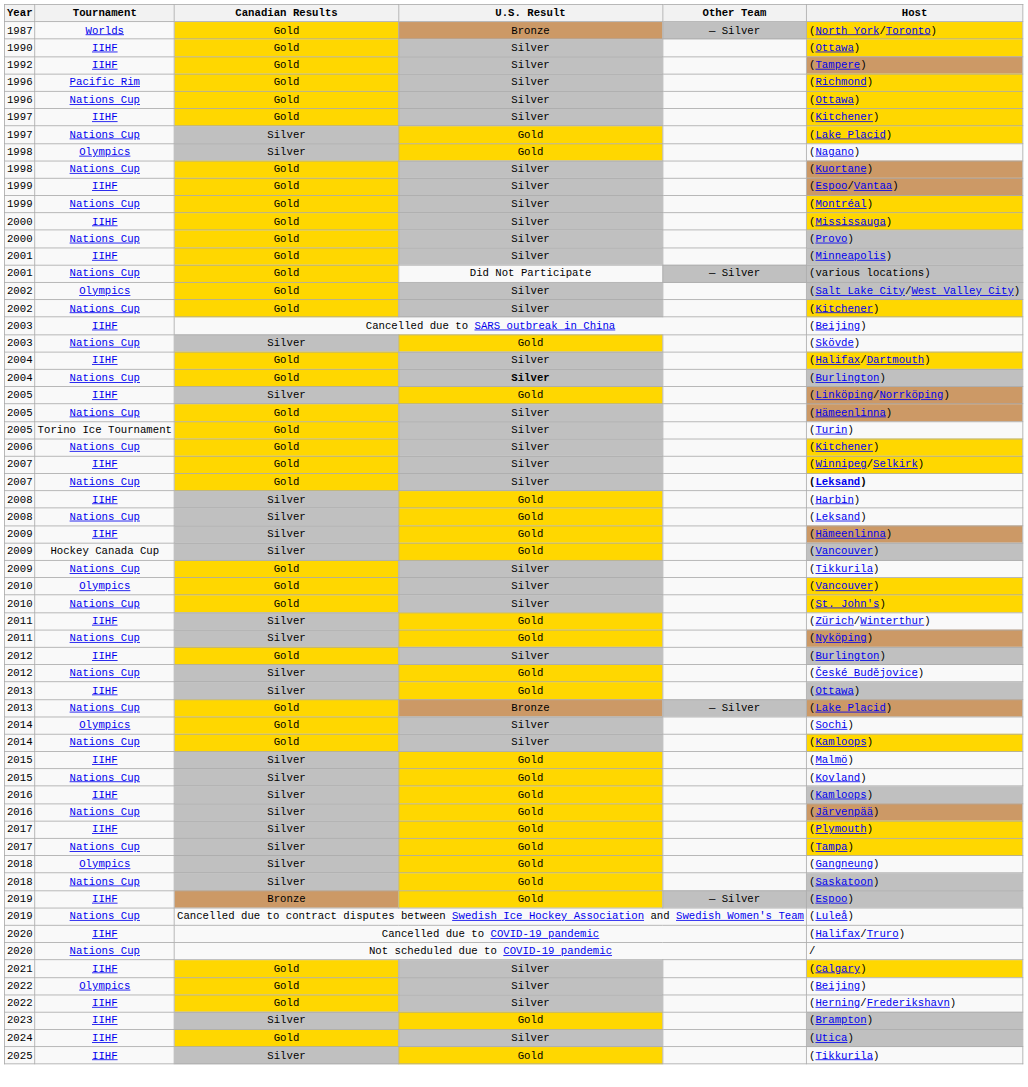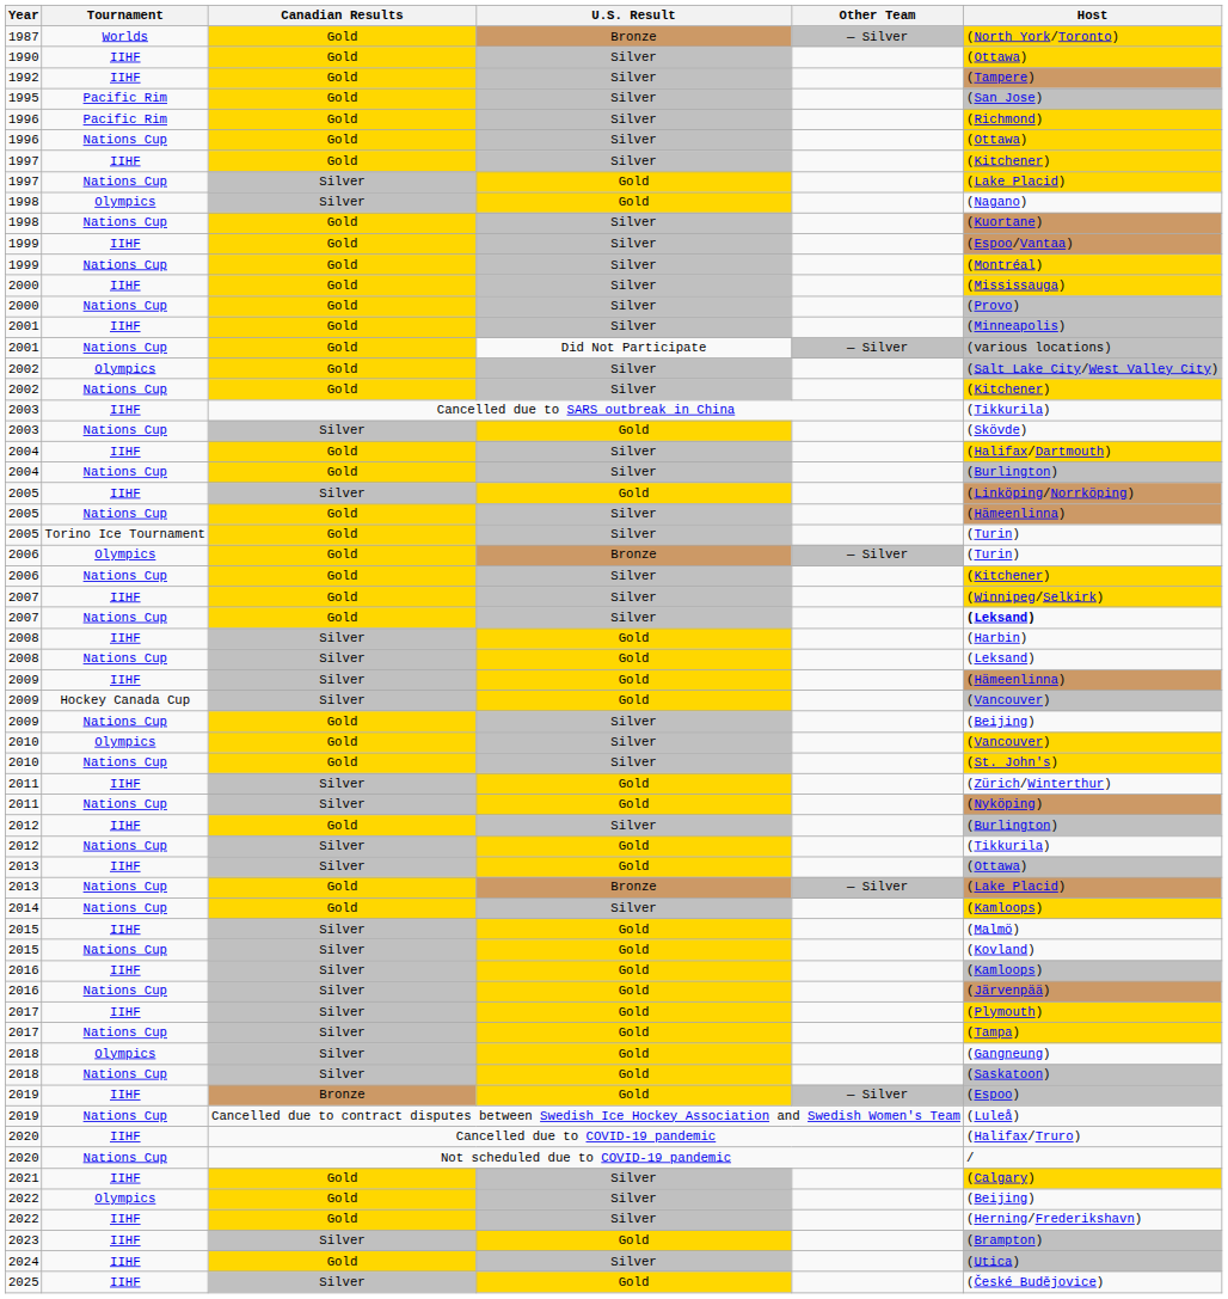 <table class="wikitable sortable">
 <tr>
 <th scope="col">Year</th>
 <th scope="col">Tournament</th>
 <th scope="col">Canadian Results</th>
 <th scope="col">U.S. Result</th>
 <th scope="col">Other Team</th>
 <th scope="col">Host</th>
 </tr>
 <tr>
 <td>1987</td>
 <td align=center><a href='#'>Worlds</a></td>
 <td align=center style="background:Gold">Gold</td>
 <td align=center style="background:#c96;">Bronze</td>
 <td align=center style="background:Silver"> — Silver</td>
 <td align=left style="background:Gold"> (<a href='#'>North York</a>/<a href='#'>Toronto</a>)</td>
 </tr>
 <tr>
 <td>1990</td>
 <td align=center><a href='#'>IIHF</a></td>
 <td align=center style="background:Gold">Gold</td>
 <td align=center style="background:Silver">Silver</td>
 <td></td>
 <td align=left style="background:Gold"> (<a href='#'>Ottawa</a>)</td>
 </tr>
 <tr>
 <td>1992</td>
 <td align=center><a href='#'>IIHF</a></td>
 <td align=center style="background:Gold">Gold</td>
 <td align=center style="background:Silver">Silver</td>
 <td></td>
 <td align=left style="background:#c96;"> (<a href='#'>Tampere</a>)</td>
+</tr>
+<tr>
+<td>1995</td>
+<td align=center><a href='#'>Pacific Rim</a></td>
+<td align=center style="background:Gold">Gold</td>
+<td align=center style="background:Silver">Silver</td>
+<td></td>
+<td align=left style="background:Silver"> (<a href='#'>San Jose</a>)</td>
 </tr>
 <tr>
 <td>1996</td>
 <td align=center><a href='#'>Pacific Rim</a></td>
 <td align=center style="background:Gold">Gold</td>
 <td align=center style="background:Silver">Silver</td>
 <td></td>
 <td align=left style="background:Gold"> (<a href='#'>Richmond</a>)</td>
 </tr>
 <tr>
 <td>1996</td>
 <td align=center><a href='#'>Nations Cup</a></td>
 <td align=center style="background:Gold">Gold</td>
 <td align=center style="background:Silver">Silver</td>
 <td></td>
 <td align=left style="background:Gold"> (<a href='#'>Ottawa</a>)</td>
 </tr>
 <tr>
 <td>1997</td>
 <td align=center><a href='#'>IIHF</a></td>
 <td align=center style="background:Gold">Gold</td>
 <td align=center style="background:Silver">Silver</td>
 <td></td>
 <td align=left style="background:Gold"> (<a href='#'>Kitchener</a>)</td>
 </tr>
 <tr>
 <td>1997</td>
 <td align=center><a href='#'>Nations Cup</a></td>
 <td align=center style="background:Silver">Silver</td>
 <td align=center style="background:Gold">Gold</td>
 <td></td>
 <td align=left style="background:Gold"> (<a href='#'>Lake Placid</a>)</td>
 </tr>
 <tr>
 <td>1998</td>
 <td align=center><a href='#'>Olympics</a></td>
 <td align=center style="background:Silver">Silver</td>
 <td align=center style="background:Gold">Gold</td>
 <td></td>
 <td align=left> (<a href='#'>Nagano</a>)</td>
 </tr>
 <tr>
 <td>1998</td>
 <td align=center><a href='#'>Nations Cup</a></td>
 <td align=center style="background:Gold">Gold</td>
 <td align=center style="background:Silver">Silver</td>
 <td></td>
 <td align=left style="background:#c96;"> (<a href='#'>Kuortane</a>)</td>
 </tr>
 <tr>
 <td>1999</td>
 <td align=center><a href='#'>IIHF</a></td>
 <td align=center style="background:Gold">Gold</td>
 <td align=center style="background:Silver">Silver</td>
 <td></td>
 <td align=left style="background:#c96;"> (<a href='#'>Espoo</a>/<a href='#'>Vantaa</a>)</td>
 </tr>
 <tr>
 <td>1999</td>
 <td align=center><a href='#'>Nations Cup</a></td>
 <td align=center style="background:Gold">Gold</td>
 <td align=center style="background:Silver">Silver</td>
 <td></td>
 <td align=left style="background:Gold"> (<a href='#'>Montréal</a>)</td>
 </tr>
 <tr>
 <td>2000</td>
 <td align=center><a href='#'>IIHF</a></td>
 <td align=center style="background:Gold">Gold</td>
 <td align=center style="background:Silver">Silver</td>
 <td></td>
 <td align=left style="background:Gold"> (<a href='#'>Mississauga</a>)</td>
 </tr>
 <tr>
 <td>2000</td>
 <td align=center><a href='#'>Nations Cup</a></td>
 <td align=center style="background:Gold">Gold</td>
 <td align=center style="background:Silver">Silver</td>
 <td></td>
 <td align=left style="background:Silver"> (<a href='#'>Provo</a>)</td>
 </tr>
 <tr>
 <td>2001</td>
 <td align=center><a href='#'>IIHF</a></td>
 <td align=center style="background:Gold">Gold</td>
 <td align=center style="background:Silver">Silver</td>
 <td></td>
 <td align=left style="background:Silver"> (<a href='#'>Minneapolis</a>)</td>
 </tr>
 <tr>
 <td>2001</td>
 <td align=center><a href='#'>Nations Cup</a></td>
 <td align=center style="background:Gold">Gold</td>
 <td align=center>Did Not Participate</td>
 <td align=center style="background:Silver"> — Silver</td>
 <td align=left style="background:Silver"> (various locations)</td>
 </tr>
 <tr>
 <td>2002</td>
 <td align=center><a href='#'>Olympics</a></td>
 <td align=center style="background:Gold">Gold</td>
 <td align=center style="background:Silver">Silver</td>
 <td></td>
 <td align=left style="background:Silver"> (<a href='#'>Salt Lake City</a>/<a href='#'>West Valley City</a>)</td>
 </tr>
 <tr>
 <td>2002</td>
 <td align=center><a href='#'>Nations Cup</a></td>
 <td align=center style="background:Gold">Gold</td>
 <td align=center style="background:Silver">Silver</td>
 <td></td>
 <td align=left style="background:Gold"> (<a href='#'>Kitchener</a>)</td>
 </tr>
 <tr>
 <td>2003</td>
 <td align=center><a href='#'>IIHF</a></td>
 <td colspan="3" align=center>Cancelled due to <a href='#'>SARS outbreak in China</a></td>
-<td align=left> (<a href='#'>Beijing</a>)</td>
+<td align=left> (<a href='#'>Tikkurila</a>)</td>
 </tr>
 <tr>
 <td>2003</td>
 <td align=center><a href='#'>Nations Cup</a></td>
 <td align=center style="background:Silver">Silver</td>
 <td align=center style="background:Gold">Gold</td>
 <td></td>
 <td align=left> (<a href='#'>Skövde</a>)</td>
 </tr>
 <tr>
 <td>2004</td>
 <td align=center><a href='#'>IIHF</a></td>
 <td align=center style="background:Gold">Gold</td>
 <td align=center style="background:Silver">Silver</td>
 <td></td>
 <td align=left style="background:Gold"> (<a href='#'>Halifax</a>/<a href='#'>Dartmouth</a>)</td>
 </tr>
 <tr>
 <td>2004</td>
 <td align=center><a href='#'>Nations Cup</a></td>
 <td align=center style="background:Gold">Gold</td>
-<td align=center style="background:Silver"><strong>Silver</strong></td>
+<td align=center style="background:Silver">Silver</td>
 <td></td>
 <td align=left style="background:Silver"> (<a href='#'>Burlington</a>)</td>
 </tr>
 <tr>
 <td>2005</td>
 <td align=center><a href='#'>IIHF</a></td>
 <td align=center style="background:Silver">Silver</td>
 <td align=center style="background:Gold">Gold</td>
 <td></td>
 <td align=left style="background:#c96;"> (<a href='#'>Linköping</a>/<a href='#'>Norrköping</a>)</td>
 </tr>
 <tr>
 <td>2005</td>
 <td align=center><a href='#'>Nations Cup</a></td>
 <td align=center style="background:Gold">Gold</td>
 <td align=center style="background:Silver">Silver</td>
 <td></td>
 <td align=left style="background:#c96;"> (<a href='#'>Hämeenlinna</a>)</td>
 </tr>
 <tr>
 <td>2005</td>
 <td align=center>Torino Ice Tournament</td>
 <td align=center style="background:Gold">Gold</td>
 <td align=center style="background:Silver">Silver</td>
 <td></td>
+<td align=left> (<a href='#'>Turin</a>)</td>
+</tr>
+<tr>
+<td>2006</td>
+<td align=center><a href='#'>Olympics</a></td>
+<td align=center style="background:Gold">Gold</td>
+<td align=center style="background:#c96;">Bronze</td>
+<td align=center style="background:Silver"> — Silver</td>
 <td align=left> (<a href='#'>Turin</a>)</td>
 </tr>
 <tr>
 <td>2006</td>
 <td align=center><a href='#'>Nations Cup</a></td>
 <td align=center style="background:Gold">Gold</td>
 <td align=center style="background:Silver">Silver</td>
 <td></td>
 <td align=left style="background:Gold"> (<a href='#'>Kitchener</a>)</td>
 </tr>
 <tr>
 <td>2007</td>
 <td align=center><a href='#'>IIHF</a></td>
 <td align=center style="background:Gold">Gold</td>
 <td align=center style="background:Silver">Silver</td>
 <td></td>
 <td align=left style="background:Gold"> (<a href='#'>Winnipeg</a>/<a href='#'>Selkirk</a>)</td>
 </tr>
 <tr>
 <td>2007</td>
 <td align=center><a href='#'>Nations Cup</a></td>
 <td align=center style="background:Gold">Gold</td>
 <td align=center style="background:Silver">Silver</td>
 <td></td>
 <td align=left><strong> (<a href='#'>Leksand</a>)</strong></td>
 </tr>
 <tr>
 <td>2008</td>
 <td align=center><a href='#'>IIHF</a></td>
 <td align=center style="background:Silver">Silver</td>
 <td align=center style="background:Gold">Gold</td>
 <td></td>
 <td align=left> (<a href='#'>Harbin</a>)</td>
 </tr>
 <tr>
 <td>2008</td>
 <td align=center><a href='#'>Nations Cup</a></td>
 <td align=center style="background:Silver">Silver</td>
 <td align=center style="background:Gold">Gold</td>
 <td></td>
 <td align=left> (<a href='#'>Leksand</a>)</td>
 </tr>
 <tr>
 <td>2009</td>
 <td align=center><a href='#'>IIHF</a></td>
 <td align=center style="background:Silver">Silver</td>
 <td align=center style="background:Gold">Gold</td>
 <td></td>
 <td align=left style="background:#c96;"> (<a href='#'>Hämeenlinna</a>)</td>
 </tr>
 <tr>
 <td>2009</td>
 <td align=center>Hockey Canada Cup</td>
 <td align=center style="background:Silver">Silver</td>
 <td align=center style="background:Gold">Gold</td>
 <td></td>
 <td align=left style="background:Silver"> (<a href='#'>Vancouver</a>)</td>
 </tr>
 <tr>
 <td>2009</td>
 <td align=center><a href='#'>Nations Cup</a></td>
 <td align=center style="background:Gold">Gold</td>
 <td align=center style="background:Silver">Silver</td>
 <td></td>
-<td align=left> (<a href='#'>Tikkurila</a>)</td>
+<td align=left> (<a href='#'>Beijing</a>)</td>
 </tr>
 <tr>
 <td>2010</td>
 <td align=center><a href='#'>Olympics</a></td>
 <td align=center style="background:Gold">Gold</td>
 <td align=center style="background:Silver">Silver</td>
 <td></td>
 <td align=left style="background:Gold"> (<a href='#'>Vancouver</a>)</td>
 </tr>
 <tr>
 <td>2010</td>
 <td align=center><a href='#'>Nations Cup</a></td>
 <td align=center style="background:Gold">Gold</td>
 <td align=center style="background:Silver">Silver</td>
 <td></td>
 <td align=left style="background:Gold"> (<a href='#'>St. John's</a>)</td>
 </tr>
 <tr>
 <td>2011</td>
 <td align=center><a href='#'>IIHF</a></td>
 <td align=center style="background:Silver">Silver</td>
 <td align=center style="background:Gold">Gold</td>
 <td></td>
 <td align=left> (<a href='#'>Zürich</a>/<a href='#'>Winterthur</a>)</td>
 </tr>
 <tr>
 <td>2011</td>
 <td align=center><a href='#'>Nations Cup</a></td>
 <td align=center style="background:Silver">Silver</td>
 <td align=center style="background:Gold">Gold</td>
 <td></td>
 <td align=left style="background:#c96;"> (<a href='#'>Nyköping</a>)</td>
 </tr>
 <tr>
 <td>2012</td>
 <td align=center><a href='#'>IIHF</a></td>
 <td align=center style="background:Gold">Gold</td>
 <td align=center style="background:Silver">Silver</td>
 <td></td>
 <td align=left style="background:Silver"> (<a href='#'>Burlington</a>)</td>
 </tr>
 <tr>
 <td>2012</td>
 <td align=center><a href='#'>Nations Cup</a></td>
 <td align=center style="background:Silver">Silver</td>
 <td align=center style="background:Gold">Gold</td>
 <td></td>
-<td align="left"> (<a href='#'>České Budějovice</a>)</td>
+<td align=left> (<a href='#'>Tikkurila</a>)</td>
 </tr>
 <tr>
 <td>2013</td>
 <td align=center><a href='#'>IIHF</a></td>
 <td align=center style="background:Silver">Silver</td>
 <td align=center style="background:Gold">Gold</td>
 <td></td>
 <td align=left style="background:Silver"> (<a href='#'>Ottawa</a>)</td>
 </tr>
 <tr>
 <td>2013</td>
 <td align=center><a href='#'>Nations Cup</a></td>
 <td align=center style="background:Gold">Gold</td>
 <td align=center style="background:#c96">Bronze</td>
 <td align=center style="background:SIlver"> — Silver</td>
 <td align=left style="background:#c96"> (<a href='#'>Lake Placid</a>)</td>
-</tr>
-<tr>
-<td>2014</td>
-<td align=center><a href='#'>Olympics</a></td>
-<td align=center style="background:Gold">Gold</td>
-<td align=center style="background:Silver">Silver</td>
-<td></td>
-<td> (<a href='#'>Sochi</a>)</td>
 </tr>
 <tr>
 <td>2014</td>
 <td align=center><a href='#'>Nations Cup</a></td>
 <td align=center style="background:Gold">Gold</td>
 <td align=center style="background:Silver">Silver</td>
 <td></td>
 <td align=left style="background:Gold"> (<a href='#'>Kamloops</a>)</td>
 </tr>
 <tr>
 <td>2015</td>
 <td align=center><a href='#'>IIHF</a></td>
 <td align=center style="background:Silver">Silver</td>
 <td align=center style="background:Gold">Gold</td>
 <td></td>
 <td align=left> (<a href='#'>Malmö</a>)</td>
 </tr>
 <tr>
 <td>2015</td>
 <td align=center><a href='#'>Nations Cup</a></td>
 <td align=center style="background:Silver">Silver</td>
 <td align=center style="background:Gold">Gold</td>
 <td></td>
 <td align=left> (<a href='#'>Kovland</a>)</td>
 </tr>
 <tr>
 <td>2016</td>
 <td align=center><a href='#'>IIHF</a></td>
 <td align=center style="background:Silver">Silver</td>
 <td align=center style="background:Gold">Gold</td>
 <td></td>
 <td align=left style="background:Silver"> (<a href='#'>Kamloops</a>)</td>
 </tr>
 <tr>
 <td>2016</td>
 <td align=center><a href='#'>Nations Cup</a></td>
 <td align=center style="background:Silver">Silver</td>
 <td align=center style="background:Gold">Gold</td>
 <td></td>
 <td align=left style="background:#c96;"> (<a href='#'>Järvenpää</a>)</td>
 </tr>
 <tr>
 <td>2017</td>
 <td align=center><a href='#'>IIHF</a></td>
 <td align=center style="background:Silver">Silver</td>
 <td align=center style="background:Gold">Gold</td>
 <td></td>
 <td align=left style="background:Gold"> (<a href='#'>Plymouth</a>)</td>
 </tr>
 <tr>
 <td>2017</td>
 <td align=center><a href='#'>Nations Cup</a></td>
 <td align=center style="background:Silver">Silver</td>
 <td align=center style="background:Gold">Gold</td>
 <td></td>
 <td align=left style="background:Gold"> (<a href='#'>Tampa</a>)</td>
 </tr>
 <tr>
 <td>2018</td>
 <td align=center><a href='#'>Olympics</a></td>
 <td align=center style="background:Silver">Silver</td>
 <td align=center style="background:Gold">Gold</td>
 <td></td>
 <td> (<a href='#'>Gangneung</a>)</td>
 </tr>
 <tr>
 <td>2018</td>
 <td align=center><a href='#'>Nations Cup</a></td>
 <td align=center style="background:Silver">Silver</td>
 <td align=center style="background:Gold">Gold</td>
 <td></td>
 <td align=left style="background:SIlver"> (<a href='#'>Saskatoon</a>)</td>
 </tr>
 <tr>
 <td>2019</td>
 <td align=center><a href='#'>IIHF</a></td>
 <td align=center style="background:#c96;">Bronze</td>
 <td align=center style="background:Gold">Gold</td>
 <td align=center style="background:Silver"> — Silver</td>
 <td align=left style="background:Silver"> (<a href='#'>Espoo</a>)</td>
 </tr>
 <tr>
 <td>2019</td>
 <td align=center><a href='#'>Nations Cup</a></td>
 <td colspan="3" align=center>Cancelled due to contract disputes between <a href='#'>Swedish Ice Hockey Association</a> and <a href='#'>Swedish Women's Team</a></td>
 <td align=left> (<a href='#'>Luleå</a>)</td>
 </tr>
 <tr>
 <td>2020</td>
 <td align=center><a href='#'>IIHF</a></td>
 <td colspan="3" align=center>Cancelled due to <a href='#'>COVID-19 pandemic</a></td>
 <td align=left> (<a href='#'>Halifax</a>/<a href='#'>Truro</a>)</td>
 </tr>
 <tr>
 <td>2020</td>
 <td align=center><a href='#'>Nations Cup</a></td>
 <td colspan="3" align=center>Not scheduled due to <a href='#'>COVID-19 pandemic</a></td>
 <td align=left> / </td>
 </tr>
 <tr>
 <td>2021</td>
 <td align=center><a href='#'>IIHF</a></td>
 <td align=center style="background:Gold">Gold</td>
 <td align=center style="background:Silver">Silver</td>
 <td></td>
 <td align="left" style="background:Gold"> (<a href='#'>Calgary</a>)</td>
 </tr>
 <tr>
 <td>2022</td>
 <td align=center><a href='#'>Olympics</a></td>
 <td align=center style="background:Gold">Gold</td>
 <td align=center style="background:Silver">Silver</td>
 <td></td>
 <td align="left"> (<a href='#'>Beijing</a>)</td>
 </tr>
 <tr>
 <td>2022</td>
 <td align=center><a href='#'>IIHF</a></td>
 <td align=center style="background:Gold">Gold</td>
 <td align=center style="background:Silver">Silver</td>
 <td></td>
 <td align="left"> (<a href='#'>Herning</a>/<a href='#'>Frederikshavn</a>)</td>
 </tr>
 <tr>
 <td>2023</td>
 <td align=center><a href='#'>IIHF</a></td>
 <td align=center style="background:Silver">Silver</td>
 <td align=center style="background:Gold">Gold</td>
 <td></td>
 <td align="left" style="background:Silver"> (<a href='#'>Brampton</a>)</td>
 </tr>
 <tr>
 <td>2024</td>
 <td align=center><a href='#'>IIHF</a></td>
 <td align=center style="background:Gold">Gold</td>
 <td align=center style="background:Silver">Silver</td>
 <td></td>
 <td align="left" style="background:Silver"> (<a href='#'>Utica</a>)</td>
 </tr>
 <tr>
 <td>2025</td>
 <td align=center><a href='#'>IIHF</a></td>
 <td align=center style="background:Silver">Silver</td>
 <td align=center style="background:Gold">Gold</td>
 <td></td>
-<td align=left> (<a href='#'>Tikkurila</a>)</td>
+<td align="left"> (<a href='#'>České Budějovice</a>)</td>
 </tr>
 </table>
